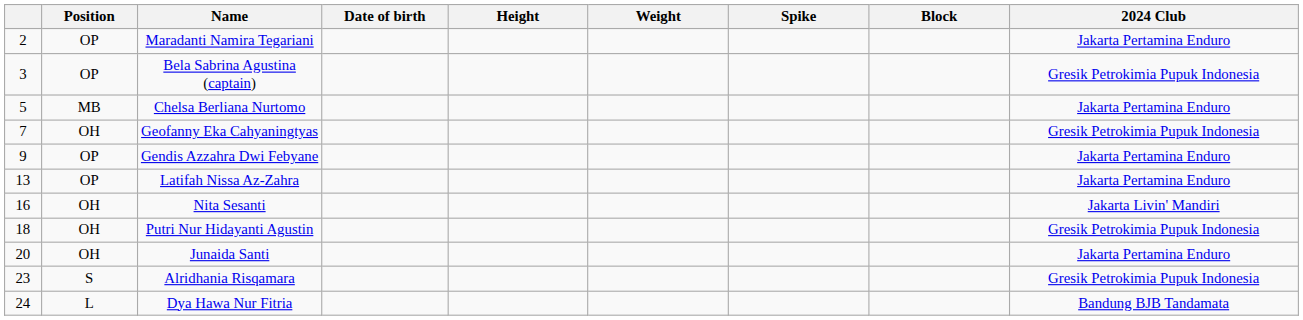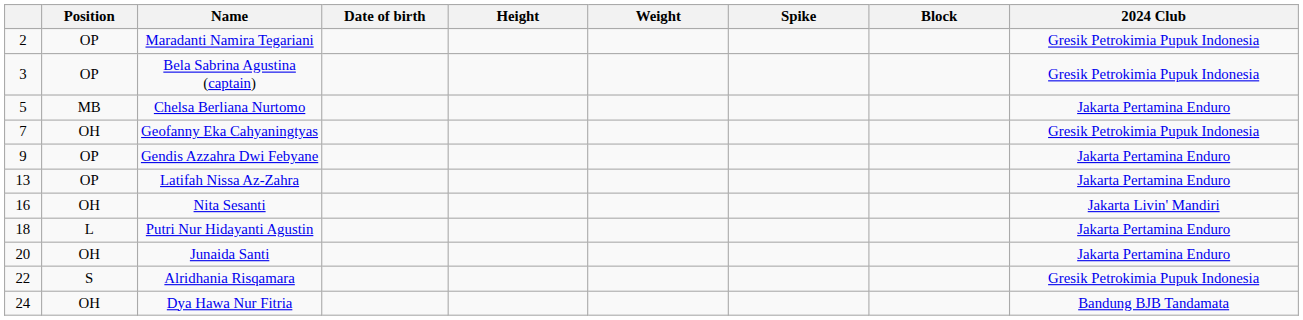 <table class="wikitable sortable" style="font-size:85%; text-align:center;">
 <tr>
 <th style="width:2em"></th>
 <th style="width:6em">Position</th>
 <th style="width:12em">Name</th>
 <th style="width:8em">Date of birth</th>
 <th style="width:9em">Height</th>
 <th style="width:9em">Weight</th>
 <th style="width:9em">Spike</th>
 <th style="width:9em">Block</th>
 <th style="width:19em">2024 Club</th>
 </tr>
 <tr>
 <td>2</td>
 <td>OP</td>
 <td><a href='#'>Maradanti Namira Tegariani</a></td>
 <td></td>
 <td></td>
 <td></td>
 <td></td>
 <td></td>
-<td> <a href='#'>Jakarta Pertamina Enduro</a></td>
+<td> <a href='#'>Gresik Petrokimia Pupuk Indonesia</a></td>
 </tr>
 <tr>
 <td>3</td>
 <td>OP</td>
 <td><a href='#'>Bela Sabrina Agustina</a> (<a href='#'>captain</a>)</td>
 <td></td>
 <td></td>
 <td></td>
 <td></td>
 <td></td>
 <td> <a href='#'>Gresik Petrokimia Pupuk Indonesia</a></td>
 </tr>
 <tr>
 <td>5</td>
 <td>MB</td>
 <td><a href='#'>Chelsa Berliana Nurtomo</a></td>
 <td></td>
 <td></td>
 <td></td>
 <td></td>
 <td></td>
 <td> <a href='#'>Jakarta Pertamina Enduro</a></td>
 </tr>
 <tr>
 <td>7</td>
 <td>OH</td>
 <td><a href='#'>Geofanny Eka Cahyaningtyas</a></td>
 <td></td>
 <td></td>
 <td></td>
 <td></td>
 <td></td>
 <td> <a href='#'>Gresik Petrokimia Pupuk Indonesia</a></td>
 </tr>
 <tr>
 <td>9</td>
 <td>OP</td>
 <td><a href='#'>Gendis Azzahra Dwi Febyane</a></td>
 <td></td>
 <td></td>
 <td></td>
 <td></td>
 <td></td>
 <td> <a href='#'>Jakarta Pertamina Enduro</a></td>
 </tr>
 <tr>
 <td>13</td>
 <td>OP</td>
 <td><a href='#'>Latifah Nissa Az-Zahra</a></td>
 <td></td>
 <td></td>
 <td></td>
 <td></td>
 <td></td>
 <td> <a href='#'>Jakarta Pertamina Enduro</a></td>
 </tr>
 <tr>
 <td>16</td>
 <td>OH</td>
 <td><a href='#'>Nita Sesanti</a></td>
 <td></td>
 <td></td>
 <td></td>
 <td></td>
 <td></td>
 <td> <a href='#'>Jakarta Livin' Mandiri</a></td>
 </tr>
 <tr>
 <td>18</td>
-<td>OH</td>
+<td>L</td>
 <td><a href='#'>Putri Nur Hidayanti Agustin</a></td>
 <td></td>
 <td></td>
 <td></td>
 <td></td>
 <td></td>
-<td> <a href='#'>Gresik Petrokimia Pupuk Indonesia</a></td>
+<td> <a href='#'>Jakarta Pertamina Enduro</a></td>
 </tr>
 <tr>
 <td>20</td>
 <td>OH</td>
 <td><a href='#'>Junaida Santi</a></td>
 <td></td>
 <td></td>
 <td></td>
 <td></td>
 <td></td>
 <td> <a href='#'>Jakarta Pertamina Enduro</a></td>
 </tr>
 <tr>
-<td>23</td>
+<td>22</td>
 <td>S</td>
 <td><a href='#'>Alridhania Risqamara</a></td>
 <td></td>
 <td></td>
 <td></td>
 <td></td>
 <td></td>
 <td> <a href='#'>Gresik Petrokimia Pupuk Indonesia</a></td>
 </tr>
 <tr>
 <td>24</td>
-<td>L</td>
+<td>OH</td>
 <td><a href='#'>Dya Hawa Nur Fitria</a></td>
 <td></td>
 <td></td>
 <td></td>
 <td></td>
 <td></td>
 <td> <a href='#'>Bandung BJB Tandamata</a></td>
 </tr>
 </table>
